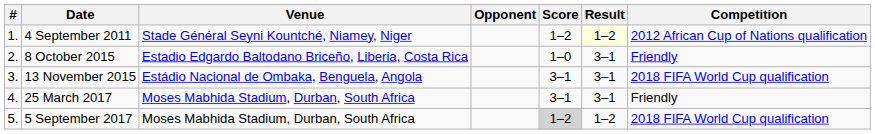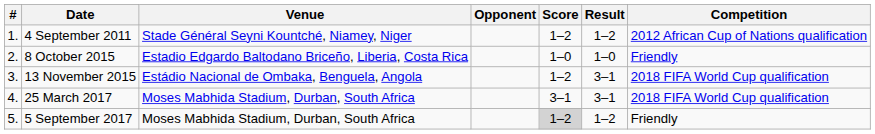 <table class="wikitable">
 <tr>
 <th>#</th>
 <th>Date</th>
 <th>Venue</th>
 <th>Opponent</th>
 <th>Score</th>
 <th>Result</th>
 <th>Competition</th>
 </tr>
 <tr>
 <td>1.</td>
 <td>4 September 2011</td>
 <td><a href='#'>Stade Général Seyni Kountché</a>, <a href='#'>Niamey</a>, <a href='#'>Niger</a></td>
 <td></td>
 <td align=center>1–2</td>
-<td align=center style="background: lightyellow;">1–2</td>
+<td align=center>1–2</td>
 <td><a href='#'>2012 African Cup of Nations qualification</a></td>
 </tr>
 <tr>
 <td>2.</td>
 <td>8 October 2015</td>
 <td><a href='#'>Estadio Edgardo Baltodano Briceño</a>, <a href='#'>Liberia</a>, <a href='#'>Costa Rica</a></td>
 <td></td>
 <td align=center>1–0</td>
-<td align=center>3–1</td>
+<td align=center>1–0</td>
 <td><a href='#'>Friendly</a></td>
 </tr>
 <tr>
 <td>3.</td>
 <td>13 November 2015</td>
 <td><a href='#'>Estádio Nacional de Ombaka</a>, <a href='#'>Benguela</a>, <a href='#'>Angola</a></td>
 <td></td>
-<td align=center>3–1</td>
+<td align=center>1–2</td>
 <td align=center>3–1</td>
 <td><a href='#'>2018 FIFA World Cup qualification</a></td>
 </tr>
 <tr>
 <td>4.</td>
 <td>25 March 2017</td>
 <td><a href='#'>Moses Mabhida Stadium</a>, <a href='#'>Durban</a>, <a href='#'>South Africa</a></td>
 <td></td>
 <td align=center>3–1</td>
 <td align=center>3–1</td>
-<td>Friendly</td>
+<td><a href='#'>2018 FIFA World Cup qualification</a></td>
 </tr>
 <tr>
 <td>5.</td>
 <td>5 September 2017</td>
 <td>Moses Mabhida Stadium, Durban, South Africa</td>
 <td></td>
 <td align=center style="background: lightgrey;">1–2</td>
 <td align=center>1–2</td>
-<td><a href='#'>2018 FIFA World Cup qualification</a></td>
+<td>Friendly</td>
 </tr>
 </table>
